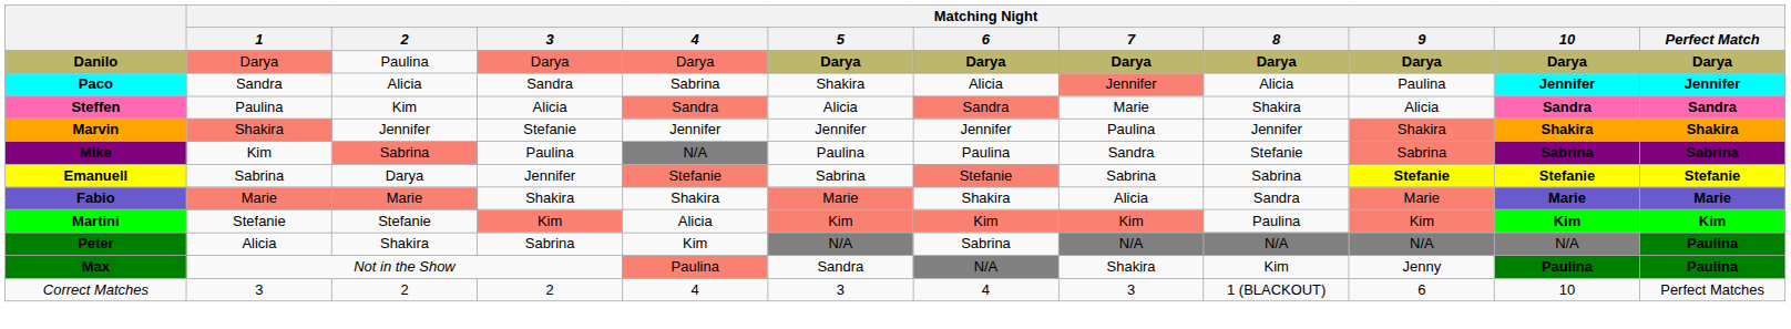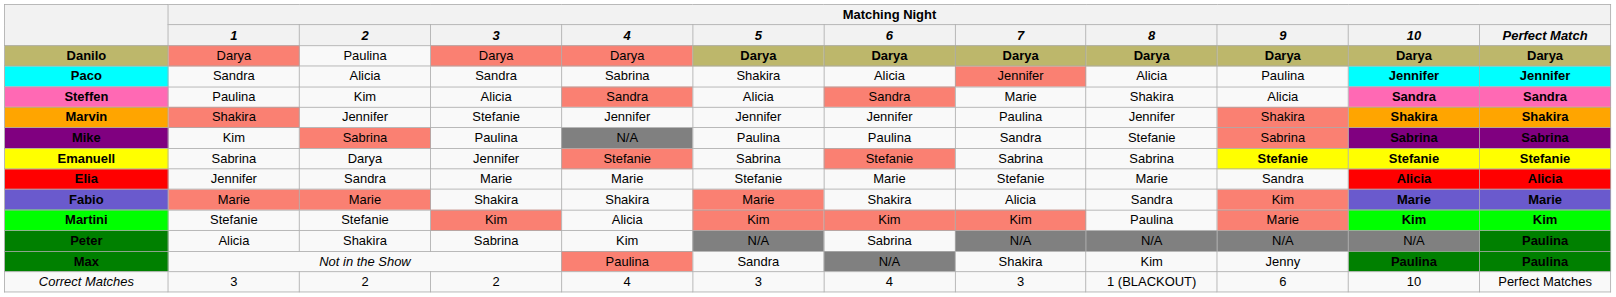 <table class="wikitable nowrap" style="text-align:center; width:100%;">
 <tr>
 <th rowspan="2" style="width:10%;"></th>
 <th colspan="11" style="text-align:center;">Matching Night</th>
 </tr>
 <tr>
 <th style="text-align:center; width:8%;"><em>1</em></th>
 <th style="text-align:center; width:8%;"><em>2</em></th>
 <th style="text-align:center; width:8%;"><em>3</em></th>
 <th style="text-align:center; width:8%;"><em>4</em></th>
 <th style="text-align:center; width:8%;"><em>5</em></th>
 <th style="text-align:center; width:8%;"><em>6</em></th>
 <th style="text-align:center; width:8%;"><em>7</em></th>
 <th style="text-align:center; width:8%;"><em>8</em></th>
 <th style="text-align:center; width:8%;"><em>9</em></th>
 <th style="text-align:center; width:8%;"><em>10</em></th>
 <th style="text-align:center; width:8%;"><em>Perfect Match</em></th>
 </tr>
 <tr>
 <td style="background:darkkhaki"><strong>Danilo</strong></td>
 <td style="background:salmon">Darya</td>
 <td>Paulina</td>
 <td style="background:salmon">Darya</td>
 <td style="background:salmon">Darya</td>
 <td style="background:darkkhaki"><strong>Darya</strong></td>
 <td style="background:darkkhaki"><strong>Darya</strong></td>
 <td style="background:darkkhaki"><strong>Darya</strong></td>
 <td style="background:darkkhaki"><strong>Darya</strong></td>
 <td style="background:darkkhaki"><strong>Darya</strong></td>
 <td style="background:darkkhaki"><strong>Darya</strong></td>
 <td style="background:darkkhaki"><strong>Darya</strong></td>
 </tr>
 <tr>
 <td style="background:aqua"><strong>Paco</strong></td>
 <td>Sandra</td>
 <td>Alicia</td>
 <td>Sandra</td>
 <td>Sabrina</td>
 <td>Shakira</td>
 <td>Alicia</td>
 <td style="background:salmon">Jennifer</td>
 <td>Alicia</td>
 <td>Paulina</td>
 <td style="background:aqua"><strong>Jennifer</strong></td>
 <td style="background:aqua"><strong>Jennifer</strong></td>
 </tr>
 <tr>
 <td style="background:hotpink"><strong>Steffen</strong></td>
 <td>Paulina</td>
 <td>Kim</td>
 <td>Alicia</td>
 <td style="background:salmon">Sandra</td>
 <td>Alicia</td>
 <td style="background:salmon">Sandra</td>
 <td>Marie</td>
 <td>Shakira</td>
 <td>Alicia</td>
 <td style="background:hotpink"><strong>Sandra</strong></td>
 <td style="background:hotpink"><strong>Sandra</strong></td>
 </tr>
 <tr>
 <td style="background:orange"><strong>Marvin</strong></td>
 <td style="background:salmon">Shakira</td>
 <td>Jennifer</td>
 <td>Stefanie</td>
 <td>Jennifer</td>
 <td>Jennifer</td>
 <td>Jennifer</td>
 <td>Paulina</td>
 <td>Jennifer</td>
 <td style="background:salmon">Shakira</td>
 <td style="background:orange"><strong>Shakira</strong></td>
 <td style="background:orange"><strong>Shakira</strong></td>
 </tr>
 <tr>
 <td style="background:purple"><strong>Mike</strong></td>
 <td>Kim</td>
 <td style="background:salmon">Sabrina</td>
 <td>Paulina</td>
 <td style="background:grey">N/A</td>
 <td>Paulina</td>
 <td>Paulina</td>
 <td>Sandra</td>
 <td>Stefanie</td>
 <td style="background:salmon">Sabrina</td>
 <td style="background:purple"><strong>Sabrina</strong></td>
 <td style="background:purple"><strong>Sabrina</strong></td>
 </tr>
 <tr>
 <td style="background:yellow"><strong>Emanuell</strong></td>
 <td>Sabrina</td>
 <td>Darya</td>
 <td>Jennifer</td>
 <td style="background:salmon">Stefanie</td>
 <td>Sabrina</td>
 <td style="background:salmon">Stefanie</td>
 <td>Sabrina</td>
 <td>Sabrina</td>
 <td style="background:yellow"><strong>Stefanie</strong></td>
 <td style="background:yellow"><strong>Stefanie</strong></td>
 <td style="background:yellow"><strong>Stefanie</strong></td>
 </tr>
 <tr>
+<td style="background:red"><strong>Elia</strong></td>
+<td>Jennifer</td>
+<td>Sandra</td>
+<td>Marie</td>
+<td>Marie</td>
+<td>Stefanie</td>
+<td>Marie</td>
+<td>Stefanie</td>
+<td>Marie</td>
+<td>Sandra</td>
+<td style="background:red"><strong>Alicia</strong></td>
+<td style="background:red"><strong>Alicia</strong></td>
+</tr>
+<tr>
 <td style="background:slateblue"><strong>Fabio</strong></td>
 <td style="background:salmon">Marie</td>
 <td style="background:salmon">Marie</td>
 <td>Shakira</td>
 <td>Shakira</td>
 <td style="background:salmon">Marie</td>
 <td>Shakira</td>
 <td>Alicia</td>
 <td>Sandra</td>
-<td style="background:salmon">Marie</td>
+<td style="background:salmon">Kim</td>
 <td style="background:slateblue"><strong>Marie</strong></td>
 <td style="background:slateblue"><strong>Marie</strong></td>
 </tr>
 <tr>
 <td style="background:lime"><strong>Martini</strong></td>
 <td>Stefanie</td>
 <td>Stefanie</td>
 <td style="background:salmon">Kim</td>
 <td>Alicia</td>
 <td style="background:salmon">Kim</td>
 <td style="background:salmon">Kim</td>
 <td style="background:salmon">Kim</td>
 <td>Paulina</td>
-<td style="background:salmon">Kim</td>
+<td style="background:salmon">Marie</td>
 <td style="background:lime"><strong>Kim</strong></td>
 <td style="background:lime"><strong>Kim</strong></td>
 </tr>
 <tr>
 <td style="background:green"><strong>Peter</strong></td>
 <td>Alicia</td>
 <td>Shakira</td>
 <td>Sabrina</td>
 <td>Kim</td>
 <td style="background:grey">N/A</td>
 <td>Sabrina</td>
 <td style="background:grey">N/A</td>
 <td style="background:grey">N/A</td>
 <td style="background:grey">N/A</td>
 <td style="background:grey">N/A</td>
 <td style="background:green"><strong>Paulina</strong></td>
 </tr>
 <tr>
 <td style="background:green"><strong>Max</strong></td>
 <td colspan="3"><em>Not in the Show</em></td>
 <td style="background:salmon">Paulina</td>
 <td>Sandra</td>
 <td style="background:grey">N/A</td>
 <td>Shakira</td>
 <td>Kim</td>
 <td>Jenny</td>
 <td style="background:green"><strong>Paulina</strong></td>
 <td style="background:green"><strong>Paulina</strong></td>
 </tr>
 <tr>
 <td><em>Correct Matches</em></td>
 <td>3</td>
 <td>2</td>
 <td>2</td>
 <td>4</td>
 <td>3</td>
 <td>4</td>
 <td>3</td>
 <td>1 (BLACKOUT)</td>
 <td>6</td>
 <td>10</td>
 <td>Perfect Matches</td>
 </tr>
 </table>
